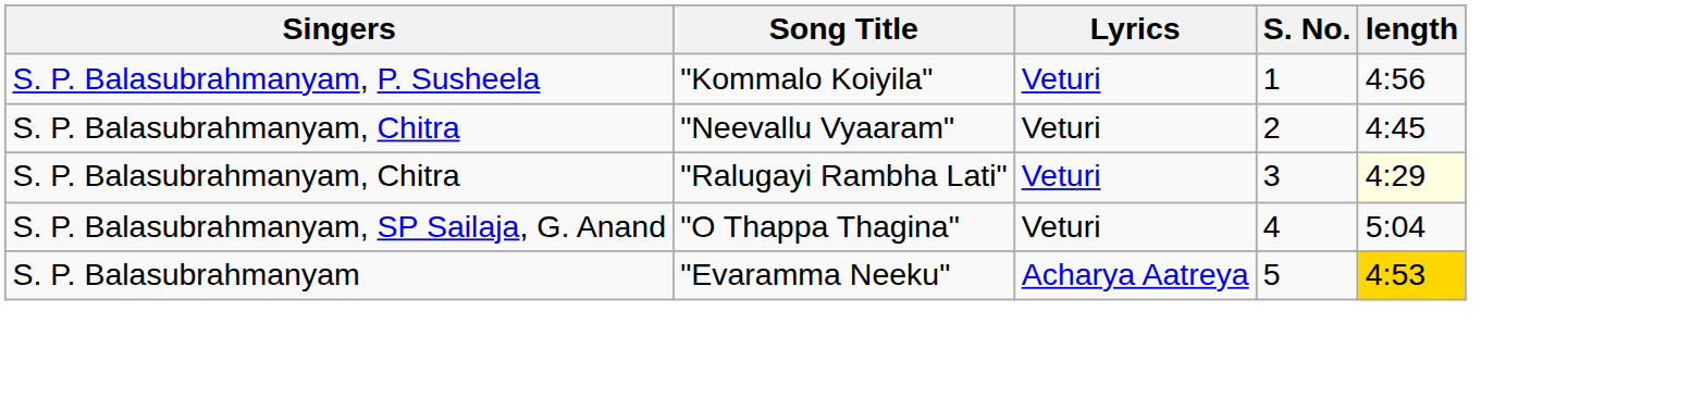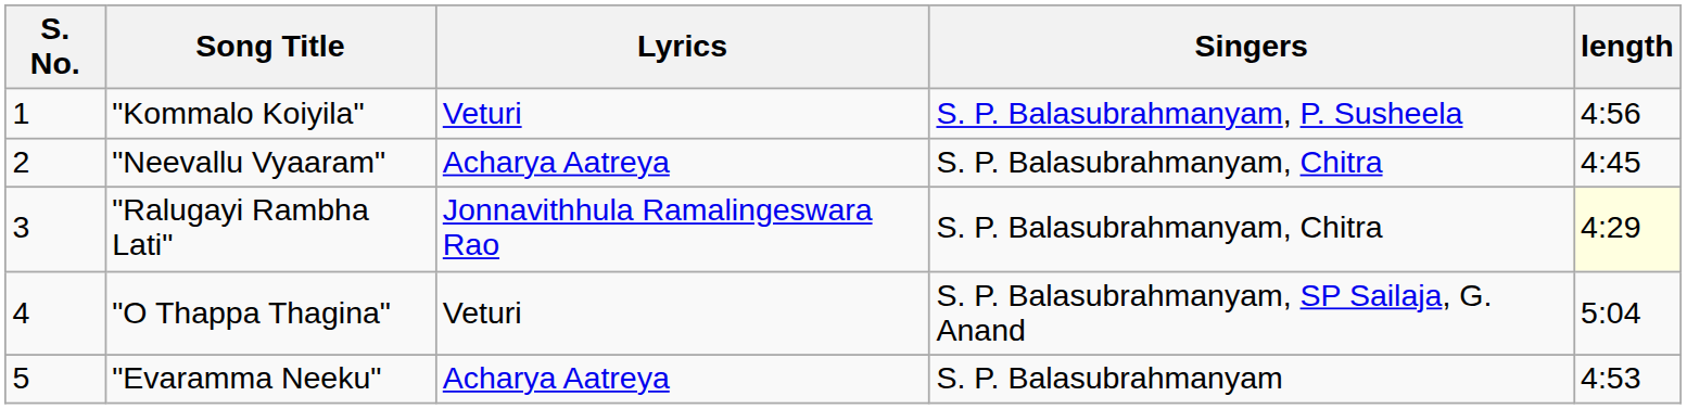 <table class="wikitable">
 <tr>
-<th>Singers</th>
+<th>S. No.</th>
 <th>Song Title</th>
 <th>Lyrics</th>
-<th>S. No.</th>
+<th>Singers</th>
 <th>length</th>
 </tr>
 <tr>
-<td><a href='#'>S. P. Balasubrahmanyam</a>, <a href='#'>P. Susheela</a></td>
+<td>1</td>
 <td>"Kommalo Koiyila"</td>
 <td><a href='#'>Veturi</a></td>
-<td>1</td>
+<td><a href='#'>S. P. Balasubrahmanyam</a>, <a href='#'>P. Susheela</a></td>
 <td>4:56</td>
 </tr>
 <tr>
+<td>2</td>
+<td>"Neevallu Vyaaram"</td>
+<td><a href='#'>Acharya Aatreya</a></td>
 <td>S. P. Balasubrahmanyam, <a href='#'>Chitra</a></td>
-<td>"Neevallu Vyaaram"</td>
-<td>Veturi</td>
-<td>2</td>
 <td>4:45</td>
 </tr>
 <tr>
+<td>3</td>
+<td>"Ralugayi Rambha Lati"</td>
+<td><a href='#'>Jonnavithhula Ramalingeswara Rao</a></td>
 <td>S. P. Balasubrahmanyam, Chitra</td>
-<td>"Ralugayi Rambha Lati"</td>
-<td><a href='#'>Veturi</a></td>
-<td>3</td>
 <td style="background: lightyellow;">4:29</td>
 </tr>
 <tr>
-<td>S. P. Balasubrahmanyam, <a href='#'>SP Sailaja</a>, G. Anand</td>
+<td>4</td>
 <td>"O Thappa Thagina"</td>
 <td>Veturi</td>
-<td>4</td>
+<td>S. P. Balasubrahmanyam, <a href='#'>SP Sailaja</a>, G. Anand</td>
 <td>5:04</td>
 </tr>
 <tr>
-<td>S. P. Balasubrahmanyam</td>
+<td>5</td>
 <td>"Evaramma Neeku"</td>
 <td><a href='#'>Acharya Aatreya</a></td>
-<td>5</td>
-<td style="background: gold;">4:53</td>
+<td>S. P. Balasubrahmanyam</td>
+<td>4:53</td>
 </tr>
 </table>
